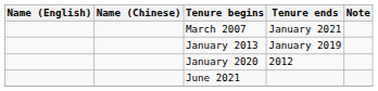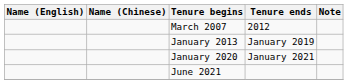 <table class="wikitable">
 <tr>
 <th>Name (English)</th>
 <th>Name (Chinese)</th>
 <th>Tenure begins</th>
 <th>Tenure ends</th>
 <th>Note</th>
 </tr>
 <tr>
 <td></td>
 <td></td>
 <td>March 2007</td>
-<td>January 2021</td>
+<td>2012</td>
 <td></td>
 </tr>
 <tr>
 <td></td>
 <td></td>
 <td>January 2013</td>
 <td>January 2019</td>
 <td></td>
 </tr>
 <tr>
 <td></td>
 <td></td>
 <td>January 2020</td>
-<td>2012</td>
+<td>January 2021</td>
 <td></td>
 </tr>
 <tr>
 <td></td>
 <td></td>
 <td>June 2021</td>
 <td></td>
 <td></td>
 </tr>
 <tr>
 </tr>
 </table>
